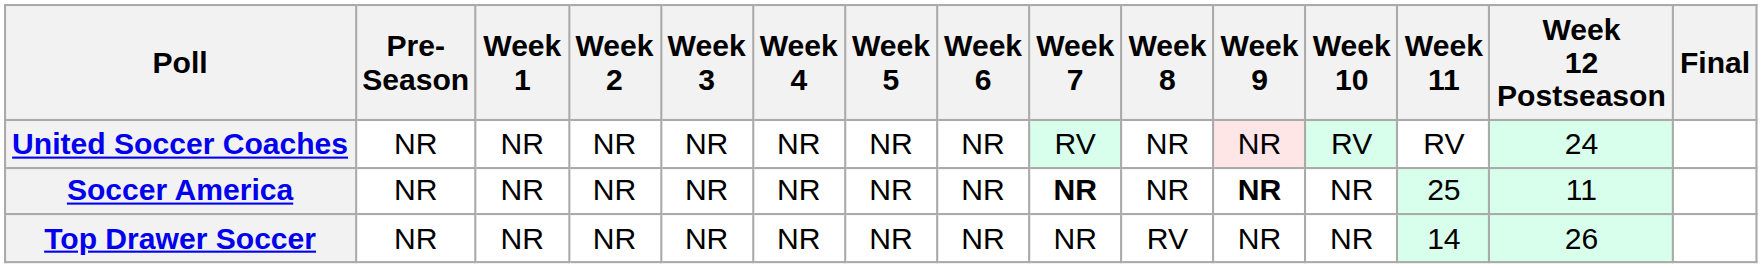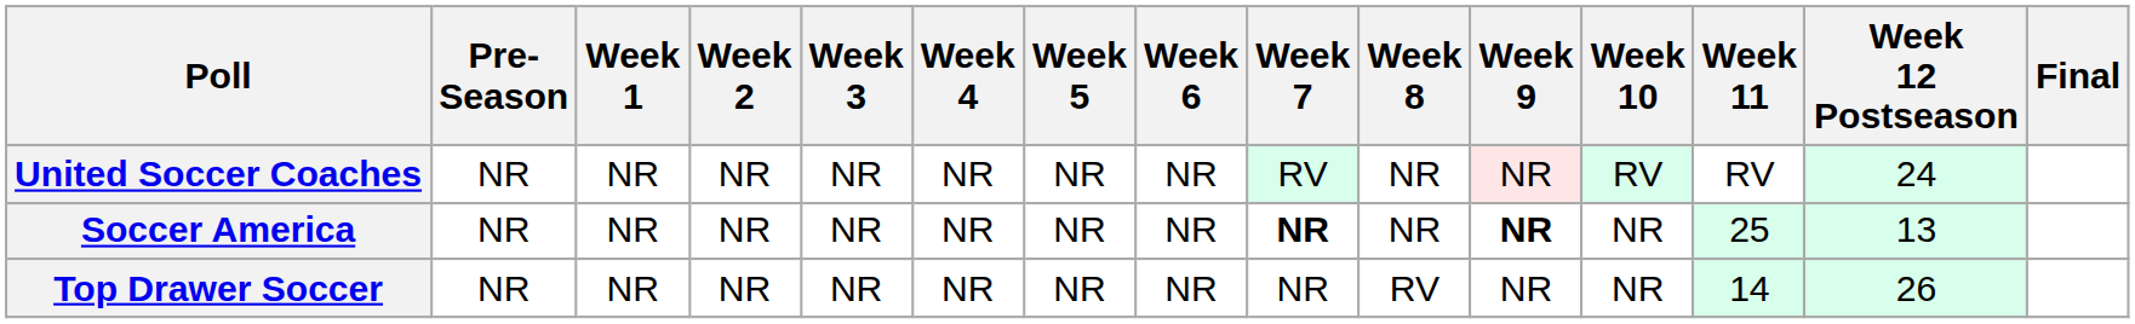 <table class="wikitable" style="white-space:nowrap;font-size:90%">
 <tr>
 <th>Poll</th>
 <th>Pre-<br>Season</th>
 <th>Week<br>1</th>
 <th>Week<br>2</th>
 <th>Week<br>3</th>
 <th>Week<br>4</th>
 <th>Week<br>5</th>
 <th>Week<br>6</th>
 <th>Week<br>7</th>
 <th>Week<br>8</th>
 <th>Week<br>9</th>
 <th>Week<br>10</th>
 <th>Week<br>11</th>
 <th>Week<br>12<br>Postseason</th>
 <th>Final</th>
 </tr>
 <tr style="text-align:center;">
 <th><a href='#'>United Soccer Coaches</a></th>
 <td style="background:#FFF;">NR</td>
 <td style="background:#FFF;">NR</td>
 <td style="background:#FFF;">NR</td>
 <td style="background:#FFF;">NR</td>
 <td style="background:#FFF;">NR</td>
 <td style="background:#FFF;">NR</td>
 <td style="background:#FFF;">NR</td>
 <td style="background:#D8FFEB;">RV</td>
 <td style="background:#FFF;">NR</td>
 <td style="background:#FFE6E6;">NR</td>
 <td style="background:#D8FFEB;">RV</td>
 <td style="background:#FFF;">RV</td>
 <td style="background:#D8FFEB;">24</td>
 <td style="background:#FFF;"></td>
 </tr>
 <tr style="text-align:center;">
 <th><a href='#'>Soccer America</a></th>
 <td style="background:#FFF;">NR</td>
 <td style="background:#FFF;">NR</td>
 <td style="background:#FFF;">NR</td>
 <td style="background:#FFF;">NR</td>
 <td style="background:#FFF;">NR</td>
 <td style="background:#FFF;">NR</td>
 <td style="background:#FFF;">NR</td>
 <td style="background:#FFF;"><strong>NR</strong></td>
 <td style="background:#FFF;">NR</td>
 <td style="background:#FFF;"><strong>NR</strong></td>
 <td style="background:#FFF;">NR</td>
 <td style="background:#D8FFEB;">25</td>
-<td style="background:#D8FFEB;">11</td>
+<td style="background:#D8FFEB;">13</td>
 <td style="background:#FFF;"></td>
 </tr>
 <tr style="text-align:center;">
 <th><a href='#'>Top Drawer Soccer</a></th>
 <td style="background:#FFF;">NR</td>
 <td style="background:#FFF;">NR</td>
 <td style="background:#FFF;">NR</td>
 <td style="background:#FFF;">NR</td>
 <td style="background:#FFF;">NR</td>
 <td style="background:#FFF;">NR</td>
 <td style="background:#FFF;">NR</td>
 <td style="background:#FFF;">NR</td>
 <td style="background:#FFF;">RV</td>
 <td style="background:#FFF;">NR</td>
 <td style="background:#FFF;">NR</td>
 <td style="background:#D8FFEB;">14</td>
 <td style="background:#D8FFEB;">26</td>
 <td style="background:#FFF;"></td>
 </tr>
 </table>
